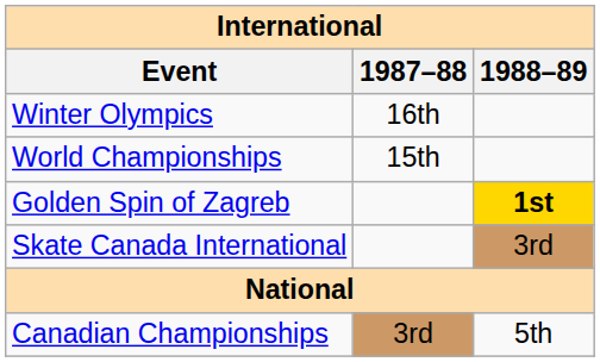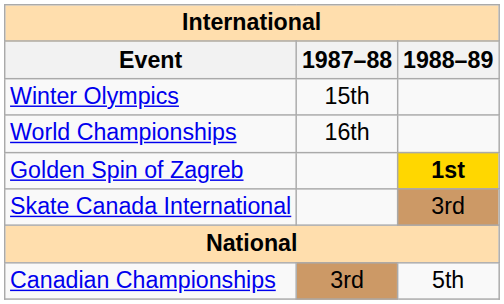 <table class="wikitable" style="text-align:center">
 <tr>
 <th style="background-color: #ffdead; " colspan=3 align=center>International</th>
 </tr>
 <tr>
 <th>Event</th>
 <th>1987–88</th>
 <th>1988–89</th>
 </tr>
 <tr>
 <td align=left><a href='#'>Winter Olympics</a></td>
-<td>16th</td>
+<td>15th</td>
 <td></td>
 </tr>
 <tr>
 <td align=left><a href='#'>World Championships</a></td>
-<td>15th</td>
+<td>16th</td>
 <td></td>
 </tr>
 <tr>
 <td align=left><a href='#'>Golden Spin of Zagreb</a></td>
 <td></td>
 <td bgcolor=gold><strong>1st</strong></td>
 </tr>
 <tr>
 <td align=left><a href='#'>Skate Canada International</a></td>
 <td></td>
 <td bgcolor=cc9966>3rd</td>
 </tr>
 <tr>
 <th style="background-color: #ffdead; " colspan=3 align=center>National</th>
 </tr>
 <tr>
 <td align=left><a href='#'>Canadian Championships</a></td>
 <td bgcolor=cc9966>3rd</td>
 <td>5th</td>
 </tr>
 </table>
